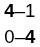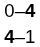 <table style="text-align:center">
 <tr>
 <th width=223></th>
 <th width=100></th>
 <th width=223></th>
 </tr>
 <tr>
+<td align=right><small><span></span></small> </td>
+<td>0–<strong>4</strong></td>
+<td align=left><strong></strong> <small><span></span></small></td>
+</tr>
+<tr>
 <td align=right><small><span></span></small> <strong></strong></td>
 <td><strong>4</strong>–1</td>
 <td align=left> <small><span></span></small></td>
 </tr>
-<tr>
-<td align=right><small><span></span></small> </td>
-<td>0–<strong>4</strong></td>
-<td align=left><strong></strong> <small><span></span></small></td>
-</tr>
 </table>
